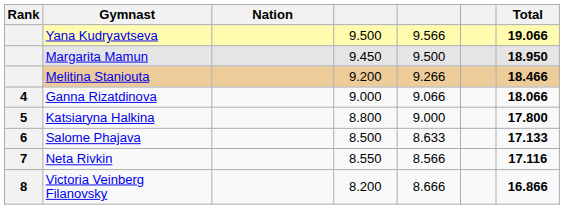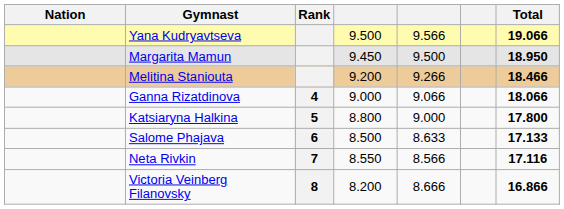 <table class="wikitable sortable" style="text-align:center; font-size:85%">
 <tr>
+<th ! scope="col" style="width:120px;">Nation</th>
+<th ! scope="col" style="width:170px;">Gymnast</th>
 <th scope="col" style="width:20px;">Rank</th>
-<th ! scope="col" style="width:170px;">Gymnast</th>
-<th ! scope="col" style="width:120px;">Nation</th>
 <th ! scope="col" style="width:60px;"></th>
 <th ! scope="col" style="width:60px;"></th>
 <th ! scope="col" style="width:30px;"></th>
 <th ! scope="col" style="width:60px;">Total</th>
 </tr>
 <tr bgcolor=fffcaf>
+<td style="text-align:left;"></td>
+<td align=left><a href='#'>Yana Kudryavtseva</a></td>
 <th scope=row></th>
-<td align=left><a href='#'>Yana Kudryavtseva</a></td>
-<td style="text-align:left;"></td>
 <td>9.500</td>
 <td>9.566</td>
 <td></td>
 <td><strong>19.066</strong></td>
 </tr>
 <tr bgcolor=e5e5e5>
+<td style="text-align:left;"></td>
+<td align=left><a href='#'>Margarita Mamun</a></td>
 <th scope=row></th>
-<td align=left><a href='#'>Margarita Mamun</a></td>
-<td style="text-align:left;"></td>
 <td>9.450</td>
 <td>9.500</td>
 <td></td>
 <td><strong>18.950</strong></td>
 </tr>
 <tr bgcolor=eecc99>
+<td style="text-align:left;"></td>
+<td align=left><a href='#'>Melitina Staniouta</a></td>
 <th scope=row></th>
-<td align=left><a href='#'>Melitina Staniouta</a></td>
-<td style="text-align:left;"></td>
 <td>9.200</td>
 <td>9.266</td>
 <td></td>
 <td><strong>18.466</strong></td>
 </tr>
 <tr>
+<td style="text-align:left;"></td>
+<td align=left><a href='#'>Ganna Rizatdinova</a></td>
 <th scope=row>4</th>
-<td align=left><a href='#'>Ganna Rizatdinova</a></td>
-<td style="text-align:left;"></td>
 <td>9.000</td>
 <td>9.066</td>
 <td></td>
 <td><strong>18.066</strong></td>
 </tr>
 <tr>
+<td style="text-align:left;"></td>
+<td align=left><a href='#'>Katsiaryna Halkina</a></td>
 <th scope=row>5</th>
-<td align=left><a href='#'>Katsiaryna Halkina</a></td>
-<td style="text-align:left;"></td>
 <td>8.800</td>
 <td>9.000</td>
 <td></td>
 <td><strong>17.800</strong></td>
 </tr>
 <tr>
+<td style="text-align:left;"></td>
+<td align=left><a href='#'>Salome Phajava</a></td>
 <th scope=row>6</th>
-<td align=left><a href='#'>Salome Phajava</a></td>
-<td style="text-align:left;"></td>
 <td>8.500</td>
 <td>8.633</td>
 <td></td>
 <td><strong>17.133</strong></td>
 </tr>
 <tr>
+<td style="text-align:left;"></td>
+<td align=left><a href='#'>Neta Rivkin</a></td>
 <th scope=row>7</th>
-<td align=left><a href='#'>Neta Rivkin</a></td>
-<td style="text-align:left;"></td>
 <td>8.550</td>
 <td>8.566</td>
 <td></td>
 <td><strong>17.116</strong></td>
 </tr>
 <tr>
+<td style="text-align:left;"></td>
+<td align=left><a href='#'>Victoria Veinberg Filanovsky</a></td>
 <th scope=row>8</th>
-<td align=left><a href='#'>Victoria Veinberg Filanovsky</a></td>
-<td style="text-align:left;"></td>
 <td>8.200</td>
 <td>8.666</td>
 <td></td>
 <td><strong>16.866</strong></td>
 </tr>
 </table>
